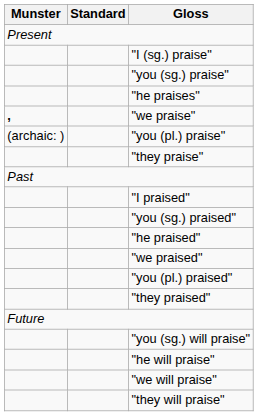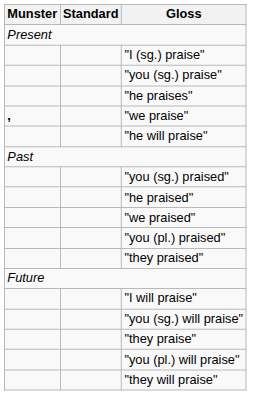 <table class="wikitable">
 <tr>
 <th>Munster</th>
 <th>Standard</th>
 <th>Gloss</th>
 </tr>
 <tr>
 <td colspan="3"><em>Present</em></td>
 </tr>
 <tr>
 <td><strong></strong></td>
 <td><strong></strong></td>
 <td>"I (sg.) praise"</td>
 </tr>
 <tr>
 <td><strong></strong></td>
 <td></td>
 <td>"you (sg.) praise"</td>
 </tr>
 <tr>
 <td></td>
 <td></td>
 <td>"he praises"</td>
 </tr>
 <tr>
 <td><strong>, </strong></td>
 <td><strong></strong></td>
 <td>"we praise"</td>
 </tr>
 <tr>
-<td> (archaic: )</td>
 <td></td>
-<td>"you (pl.) praise"</td>
-</tr>
-<tr>
-<td><strong></strong></td>
 <td></td>
-<td>"they praise"</td>
+<td>"he will praise"</td>
 </tr>
 <tr>
 <td colspan="3"><em>Past</em></td>
-</tr>
-<tr>
-<td><strong></strong></td>
-<td></td>
-<td>"I praised"</td>
 </tr>
 <tr>
 <td><strong></strong></td>
 <td></td>
 <td>"you (sg.) praised"</td>
 </tr>
 <tr>
 <td></td>
 <td></td>
 <td>"he praised"</td>
 </tr>
 <tr>
 <td><strong></strong></td>
 <td><strong></strong></td>
 <td>"we praised"</td>
 </tr>
 <tr>
 <td><strong></strong></td>
 <td></td>
 <td>"you (pl.) praised"</td>
 </tr>
 <tr>
 <td><strong></strong></td>
 <td></td>
 <td>"they praised"</td>
 </tr>
 <tr>
 <td colspan="3"><em>Future</em></td>
 </tr>
 <tr>
 <td><strong></strong></td>
 <td></td>
+<td>"I will praise"</td>
+</tr>
+<tr>
+<td><strong></strong></td>
+<td></td>
 <td>"you (sg.) will praise"</td>
+</tr>
+<tr>
+<td><strong></strong></td>
+<td></td>
+<td>"they praise"</td>
 </tr>
 <tr>
 <td></td>
 <td></td>
-<td>"he will praise"</td>
-</tr>
-<tr>
-<td><strong></strong></td>
-<td><strong></strong></td>
-<td>"we will praise"</td>
+<td>"you (pl.) will praise"</td>
 </tr>
 <tr>
 <td><strong></strong></td>
 <td></td>
 <td>"they will praise"</td>
 </tr>
 </table>
